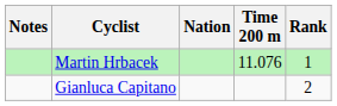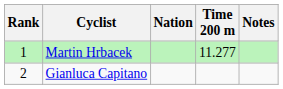 <table class="wikitable sortable" style="text-align:center">
 <tr>
-<th>Notes</th>
+<th>Rank</th>
 <th>Cyclist</th>
 <th>Nation</th>
 <th>Time<br>200 m</th>
-<th>Rank</th>
+<th>Notes</th>
 </tr>
 <tr bgcolor=bbf3bb>
-<td></td>
+<td>1</td>
 <td align=left><a href='#'>Martin Hrbacek</a></td>
 <td align=left></td>
-<td>11.076</td>
-<td>1</td>
+<td>11.277</td>
+<td></td>
 </tr>
 <tr>
-<td></td>
+<td>2</td>
 <td align=left><a href='#'>Gianluca Capitano</a></td>
 <td align=left></td>
 <td></td>
-<td>2</td>
+<td></td>
 </tr>
 </table>
